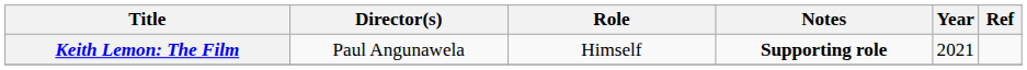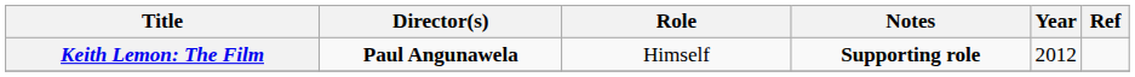 <table class="wikitable sortable plainrowheaders" style="text-align: center;">
 <tr>
 <th scope="col" style="width: 20em;">Title</th>
 <th scope="col" style="width: 14em;" class="unsortable">Director(s)</th>
 <th scope="col" style="width: 14em;">Role</th>
 <th scope="col" style="width: 14em;" class="unsortable">Notes</th>
 <th scope="col" style="width: 2em;">Year</th>
 <th scope="col" style="width: 2em;" class="unsortable">Ref</th>
 </tr>
 <tr>
 <th scope="row"><em><a href='#'>Keith Lemon: The Film</a></em></th>
-<td>Paul Angunawela</td>
+<td><strong>Paul Angunawela</strong></td>
 <td>Himself</td>
 <td><strong>Supporting role</strong></td>
-<td>2021</td>
+<td>2012</td>
 <td></td>
 </tr>
 <tr>
 </tr>
 </table>
